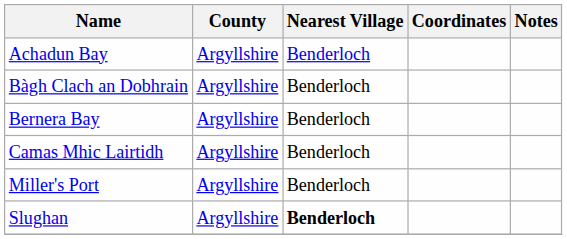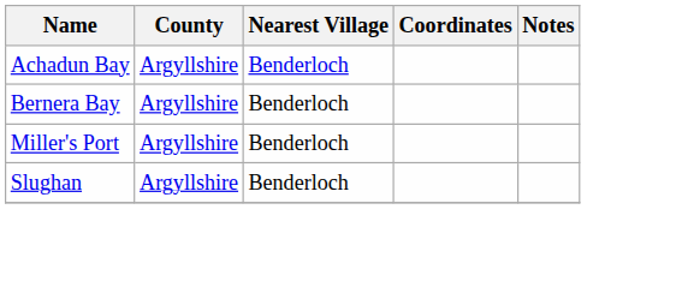 <table class="wikitable sortable" style="table-layout:fixed;background-color:#FEFEFE;font-size:95%;padding:0.30em;line-height:1.35em;">
 <tr>
 <th scope="col">Name</th>
 <th scope="col">County</th>
 <th scope="col">Nearest Village</th>
 <th scope="col" data-sort-type="number">Coordinates</th>
 <th scope="col">Notes</th>
 </tr>
 <tr>
 <td><a href='#'>Achadun Bay</a></td>
 <td><a href='#'>Argyllshire</a></td>
 <td><a href='#'>Benderloch</a></td>
 <td></td>
 <td></td>
 </tr>
 <tr>
-<td><a href='#'>Bàgh Clach an Dobhrain</a></td>
-<td><a href='#'>Argyllshire</a></td>
-<td>Benderloch</td>
-<td></td>
-<td></td>
-</tr>
-<tr>
 <td><a href='#'>Bernera Bay</a></td>
-<td><a href='#'>Argyllshire</a></td>
-<td>Benderloch</td>
-<td></td>
-<td></td>
-</tr>
-<tr>
-<td><a href='#'>Camas Mhic Lairtidh</a></td>
 <td><a href='#'>Argyllshire</a></td>
 <td>Benderloch</td>
 <td></td>
 <td></td>
 </tr>
 <tr>
 <td><a href='#'>Miller's Port</a></td>
 <td><a href='#'>Argyllshire</a></td>
 <td>Benderloch</td>
 <td></td>
 <td></td>
 </tr>
 <tr>
 <td><a href='#'>Slughan</a></td>
 <td><a href='#'>Argyllshire</a></td>
-<td><strong>Benderloch</strong></td>
+<td>Benderloch</td>
 <td></td>
 <td></td>
 </tr>
 <tr>
 </tr>
 </table>
